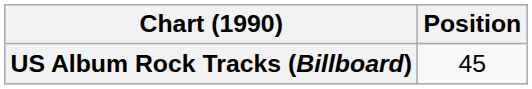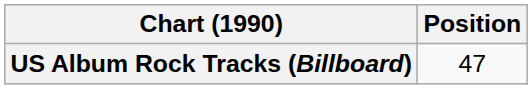 <table class="wikitable plainrowheaders" style="text-align:center">
 <tr>
 <th>Chart (1990)</th>
 <th>Position</th>
 </tr>
 <tr>
 <th scope="row">US Album Rock Tracks (<em>Billboard</em>)</th>
-<td>45</td>
+<td>47</td>
 </tr>
 </table>
